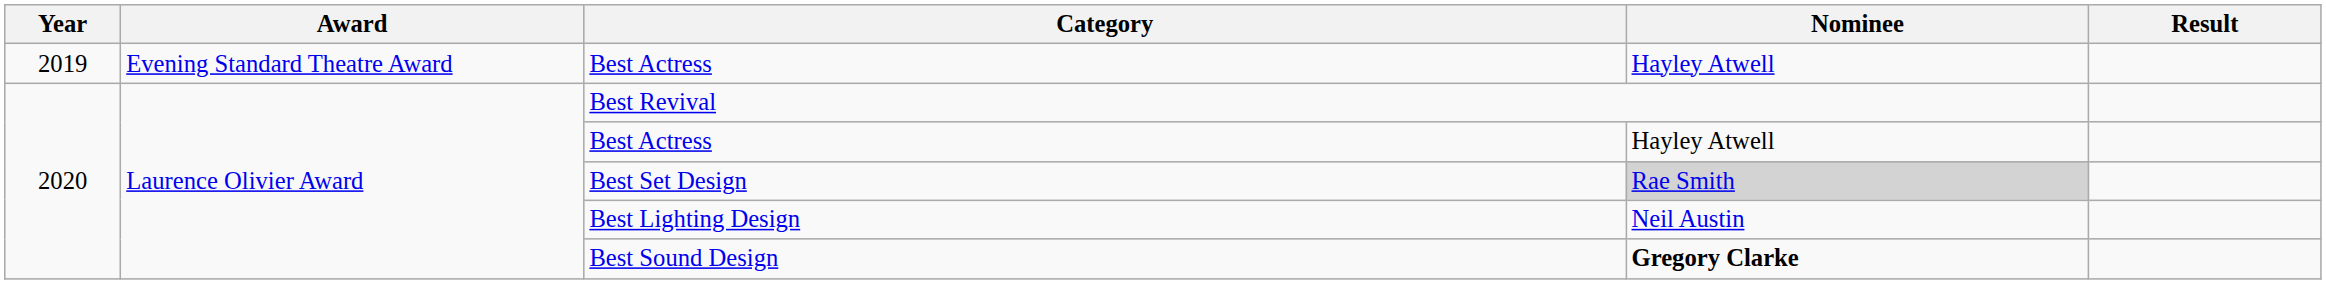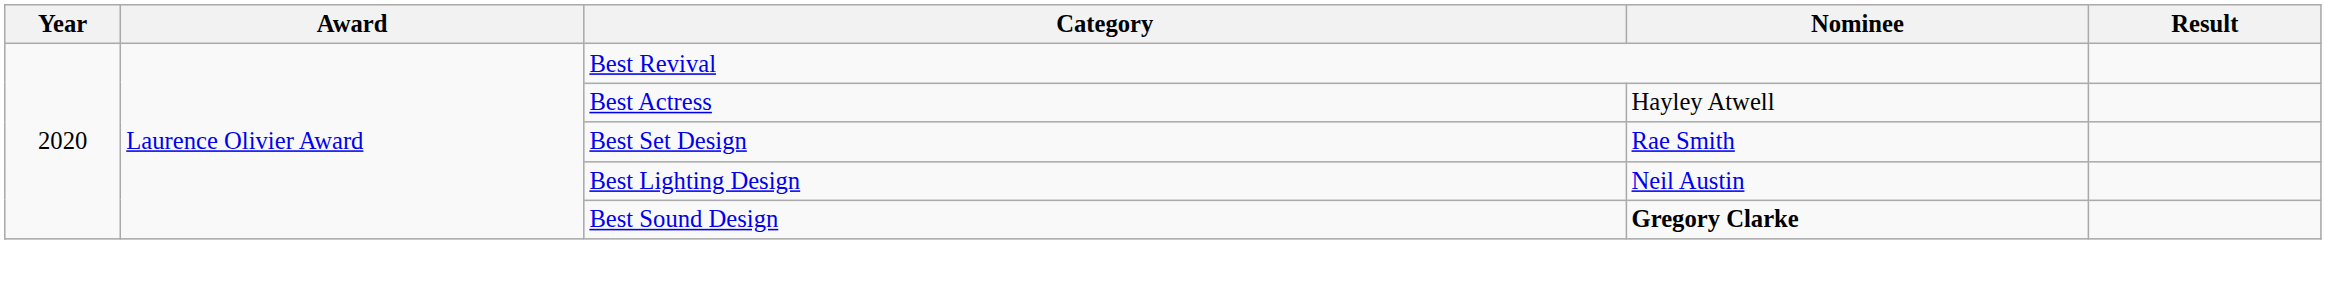 <table class="wikitable" width="95%">
 <tr>
 <th width="5%">Year</th>
 <th width="20%">Award</th>
 <th width="45%">Category</th>
 <th width="20%">Nominee</th>
 <th width="10%">Result</th>
-</tr>
-<tr>
-<td style="text-align: center;">2019</td>
-<td><a href='#'>Evening Standard Theatre Award</a></td>
-<td><a href='#'>Best Actress</a></td>
-<td rowspan="1"><a href='#'>Hayley Atwell</a></td>
-<td></td>
 </tr>
 <tr>
 <td rowspan="5" style="text-align: center;">2020</td>
 <td rowspan="5"><a href='#'>Laurence Olivier Award</a></td>
 <td colspan="2"><a href='#'>Best Revival</a></td>
 <td></td>
 </tr>
 <tr>
 <td><a href='#'>Best Actress</a></td>
 <td rowspan="1">Hayley Atwell</td>
 <td></td>
 </tr>
 <tr>
 <td><a href='#'>Best Set Design</a></td>
-<td style="background: lightgrey;"><a href='#'>Rae Smith</a></td>
+<td><a href='#'>Rae Smith</a></td>
 <td></td>
 </tr>
 <tr>
 <td><a href='#'>Best Lighting Design</a></td>
 <td><a href='#'>Neil Austin</a></td>
 <td></td>
 </tr>
 <tr>
 <td><a href='#'>Best Sound Design</a></td>
 <td><strong>Gregory Clarke</strong></td>
 <td></td>
 </tr>
 </table>
